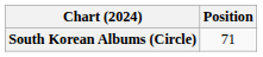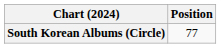 <table class="wikitable plainrowheaders" style="text-align:center">
 <tr>
 <th scope="col">Chart (2024)</th>
 <th scope="col">Position</th>
 </tr>
 <tr>
 <th scope="row">South Korean Albums (Circle)</th>
-<td>71</td>
+<td>77</td>
 </tr>
 </table>
